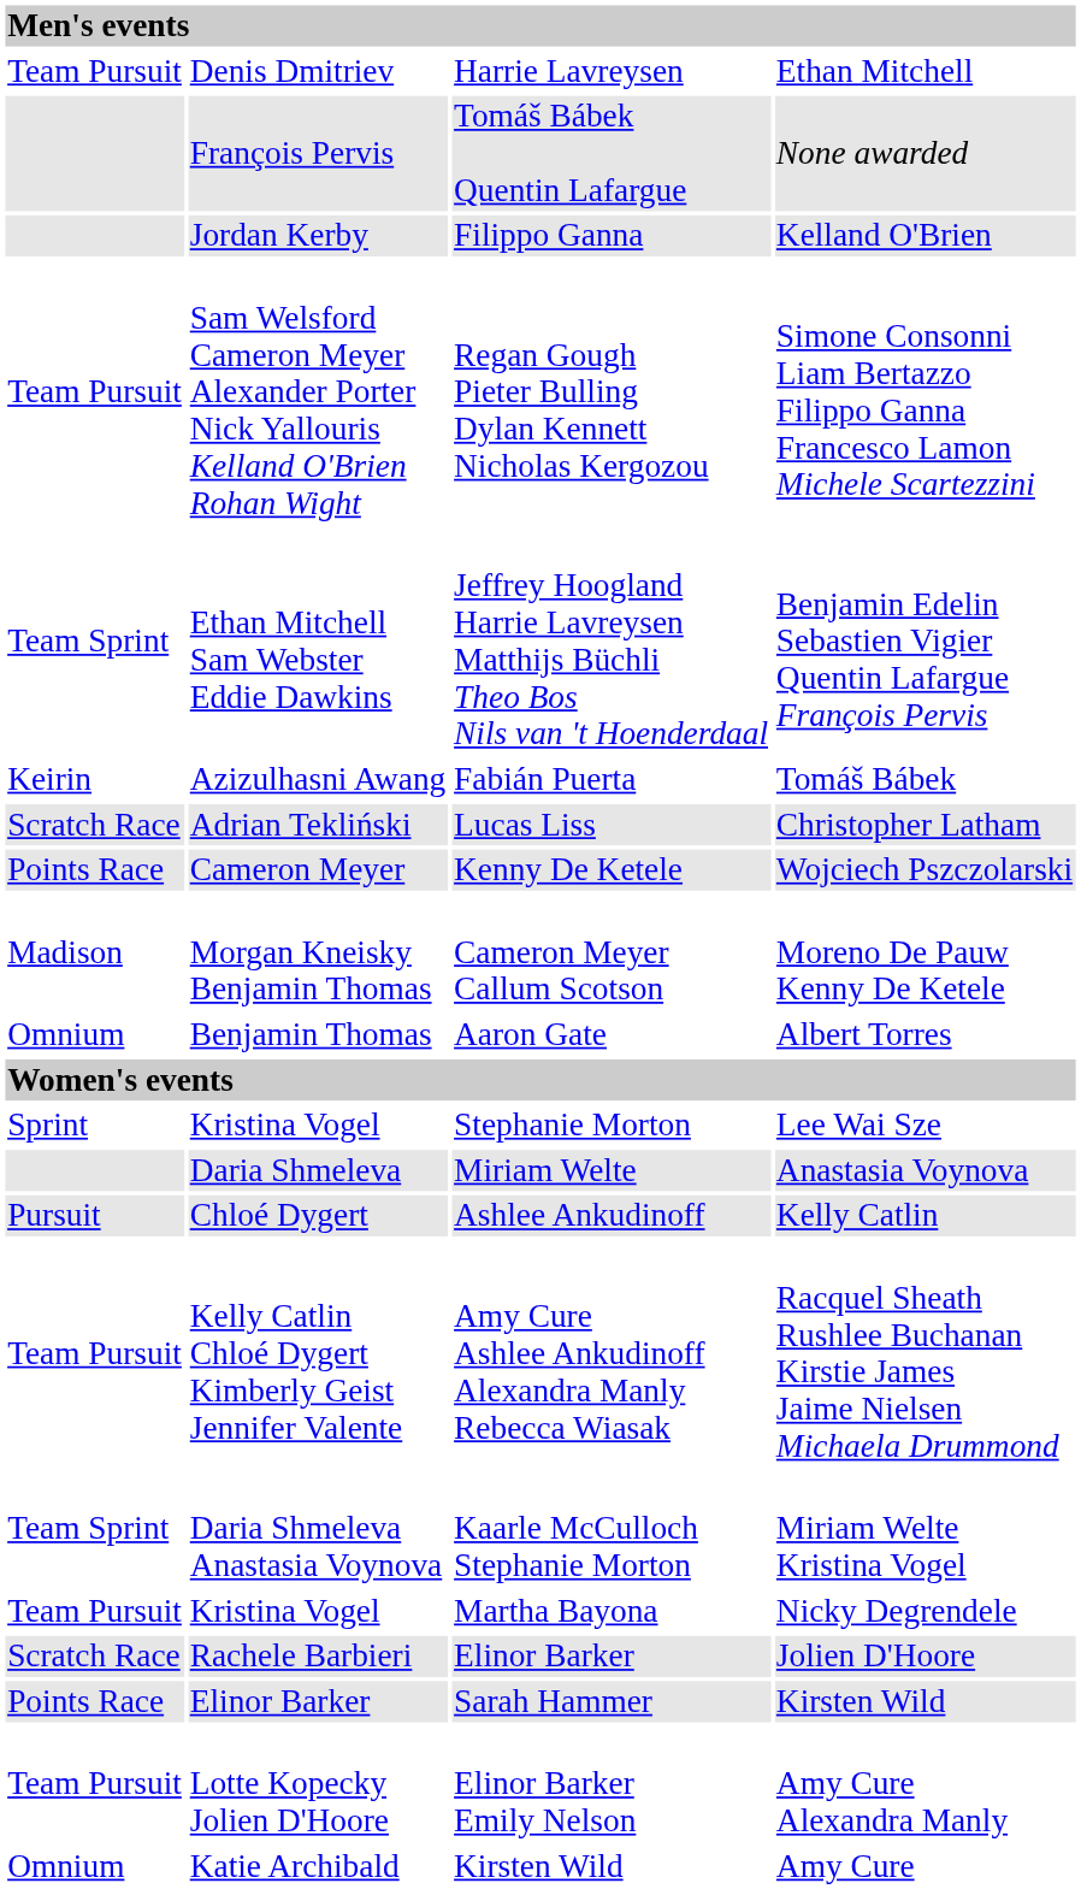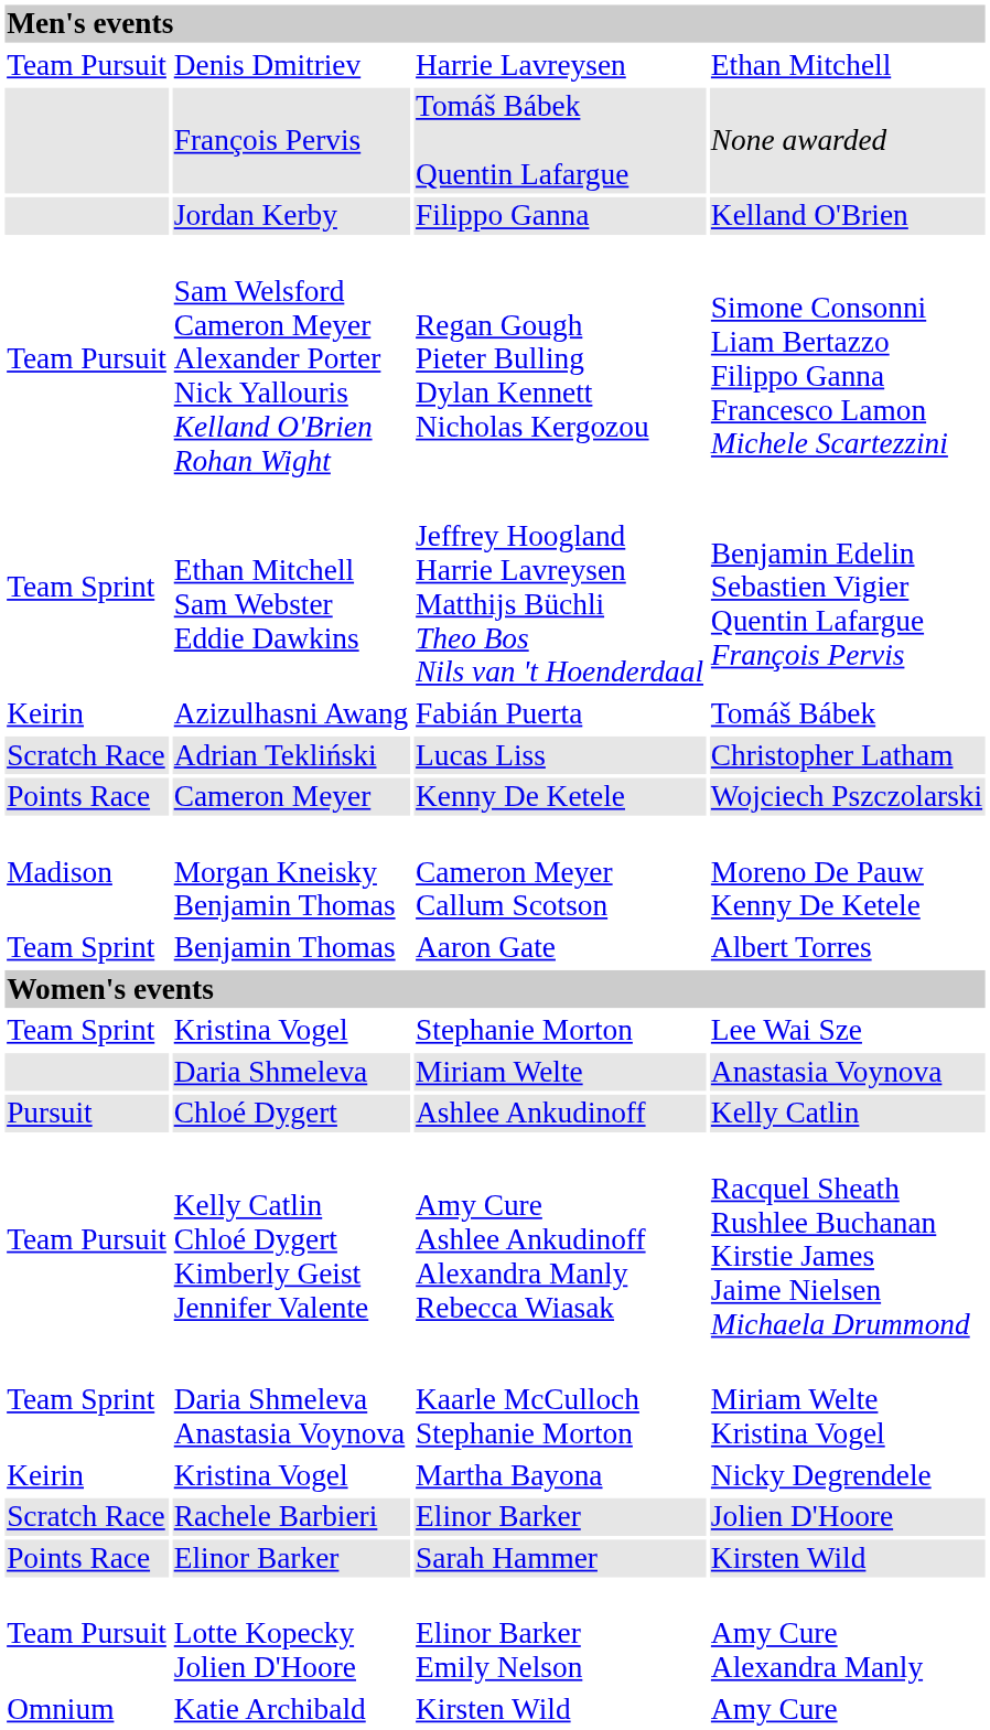 <table>
 <tr bgcolor="#cccccc">
 <td colspan=7><strong>Men's events</strong></td>
 </tr>
 <tr>
 <td><a href='#'>Team Pursuit</a><br></td>
 <td><a href='#'>Denis Dmitriev</a><br></td>
 <td><a href='#'>Harrie Lavreysen</a><br></td>
 <td><a href='#'>Ethan Mitchell</a><br></td>
 </tr>
 <tr bgcolor="#e6e6e6">
 <td><br></td>
 <td><a href='#'>François Pervis</a><br></td>
 <td><a href='#'>Tomáš Bábek</a><br><br><a href='#'>Quentin Lafargue</a><br></td>
 <td><em>None awarded</em></td>
 </tr>
 <tr bgcolor="#e6e6e6">
 <td><br></td>
 <td><a href='#'>Jordan Kerby</a><br></td>
 <td><a href='#'>Filippo Ganna</a><br></td>
 <td><a href='#'>Kelland O'Brien</a><br></td>
 </tr>
 <tr>
 <td><a href='#'>Team Pursuit</a><br></td>
 <td><br><a href='#'>Sam Welsford</a><br><a href='#'>Cameron Meyer</a><br><a href='#'>Alexander Porter</a><br><a href='#'>Nick Yallouris</a><br><em><a href='#'>Kelland O'Brien</a><br><a href='#'>Rohan Wight</a></em></td>
 <td><br><a href='#'>Regan Gough</a><br><a href='#'>Pieter Bulling</a><br><a href='#'>Dylan Kennett</a><br><a href='#'>Nicholas Kergozou</a></td>
 <td><br><a href='#'>Simone Consonni</a><br><a href='#'>Liam Bertazzo</a><br><a href='#'>Filippo Ganna</a><br><a href='#'>Francesco Lamon</a><br><em><a href='#'>Michele Scartezzini</a></em></td>
 </tr>
 <tr>
 <td><a href='#'>Team Sprint</a><br></td>
 <td><br><a href='#'>Ethan Mitchell</a><br><a href='#'>Sam Webster</a><br><a href='#'>Eddie Dawkins</a></td>
 <td><br><a href='#'>Jeffrey Hoogland</a><br><a href='#'>Harrie Lavreysen</a><br><a href='#'>Matthijs Büchli</a><br><em><a href='#'>Theo Bos</a><br><a href='#'>Nils van 't Hoenderdaal</a></em></td>
 <td><br><a href='#'>Benjamin Edelin</a><br><a href='#'>Sebastien Vigier</a><br><a href='#'>Quentin Lafargue</a><br><em><a href='#'>François Pervis</a></em></td>
 </tr>
 <tr>
 <td><a href='#'>Keirin</a><br></td>
 <td><a href='#'>Azizulhasni Awang</a><br></td>
 <td><a href='#'>Fabián Puerta</a><br></td>
 <td><a href='#'>Tomáš Bábek</a><br></td>
 </tr>
 <tr bgcolor="#e6e6e6">
 <td><a href='#'>Scratch Race</a><br></td>
 <td><a href='#'>Adrian Tekliński</a><br></td>
 <td><a href='#'>Lucas Liss</a><br></td>
 <td><a href='#'>Christopher Latham</a><br></td>
 </tr>
 <tr bgcolor="#e6e6e6">
 <td><a href='#'>Points Race</a><br></td>
 <td><a href='#'>Cameron Meyer</a><br></td>
 <td><a href='#'>Kenny De Ketele</a><br></td>
 <td><a href='#'>Wojciech Pszczolarski</a><br></td>
 </tr>
 <tr>
 <td><a href='#'>Madison</a><br></td>
 <td><br><a href='#'>Morgan Kneisky</a><br><a href='#'>Benjamin Thomas</a></td>
 <td><br><a href='#'>Cameron Meyer</a><br><a href='#'>Callum Scotson</a></td>
 <td><br><a href='#'>Moreno De Pauw</a><br><a href='#'>Kenny De Ketele</a></td>
 </tr>
 <tr>
-<td><a href='#'>Omnium</a><br></td>
+<td><a href='#'>Team Sprint</a><br></td>
 <td><a href='#'>Benjamin Thomas</a><br></td>
 <td><a href='#'>Aaron Gate</a><br></td>
 <td><a href='#'>Albert Torres</a><br></td>
 </tr>
 <tr style="background:#ccc;">
 <td colspan=7><strong>Women's events</strong></td>
 </tr>
 <tr>
-<td><a href='#'>Sprint</a><br></td>
+<td><a href='#'>Team Sprint</a><br></td>
 <td><a href='#'>Kristina Vogel</a><br></td>
 <td><a href='#'>Stephanie Morton</a><br></td>
 <td><a href='#'>Lee Wai Sze</a><br></td>
 </tr>
 <tr bgcolor="#e6e6e6">
 <td><br></td>
 <td><a href='#'>Daria Shmeleva</a><br></td>
 <td><a href='#'>Miriam Welte</a><br></td>
 <td><a href='#'>Anastasia Voynova</a><br></td>
 </tr>
 <tr bgcolor="#e6e6e6">
 <td><a href='#'>Pursuit</a><br></td>
 <td><a href='#'>Chloé Dygert</a><br></td>
 <td><a href='#'>Ashlee Ankudinoff</a><br></td>
 <td><a href='#'>Kelly Catlin</a><br></td>
 </tr>
 <tr>
 <td><a href='#'>Team Pursuit</a><br></td>
 <td><br><a href='#'>Kelly Catlin</a><br><a href='#'>Chloé Dygert</a><br><a href='#'>Kimberly Geist</a><br><a href='#'>Jennifer Valente</a></td>
 <td><br><a href='#'>Amy Cure</a><br><a href='#'>Ashlee Ankudinoff</a><br><a href='#'>Alexandra Manly</a><br><a href='#'>Rebecca Wiasak</a></td>
 <td><br><a href='#'>Racquel Sheath</a><br><a href='#'>Rushlee Buchanan</a><br><a href='#'>Kirstie James</a><br><a href='#'>Jaime Nielsen</a><br><em><a href='#'>Michaela Drummond</a></em></td>
 </tr>
 <tr>
 <td><a href='#'>Team Sprint</a><br></td>
 <td><br><a href='#'>Daria Shmeleva</a><br><a href='#'>Anastasia Voynova</a></td>
 <td><br><a href='#'>Kaarle McCulloch</a><br><a href='#'>Stephanie Morton</a></td>
 <td><br><a href='#'>Miriam Welte</a><br><a href='#'>Kristina Vogel</a></td>
 </tr>
 <tr>
-<td><a href='#'>Team Pursuit</a><br></td>
+<td><a href='#'>Keirin</a><br></td>
 <td><a href='#'>Kristina Vogel</a><br></td>
 <td><a href='#'>Martha Bayona</a><br></td>
 <td><a href='#'>Nicky Degrendele</a><br></td>
 </tr>
 <tr bgcolor="#e6e6e6">
 <td><a href='#'>Scratch Race</a><br></td>
 <td><a href='#'>Rachele Barbieri</a><br></td>
 <td><a href='#'>Elinor Barker</a><br></td>
 <td><a href='#'>Jolien D'Hoore</a><br></td>
 </tr>
 <tr bgcolor="#e6e6e6">
 <td><a href='#'>Points Race</a><br></td>
 <td><a href='#'>Elinor Barker</a><br></td>
 <td><a href='#'>Sarah Hammer</a><br></td>
 <td><a href='#'>Kirsten Wild</a><br></td>
 </tr>
 <tr>
 <td><a href='#'>Team Pursuit</a><br></td>
 <td><br><a href='#'>Lotte Kopecky</a><br><a href='#'>Jolien D'Hoore</a></td>
 <td><br><a href='#'>Elinor Barker</a><br><a href='#'>Emily Nelson</a></td>
 <td><br><a href='#'>Amy Cure</a><br><a href='#'>Alexandra Manly</a></td>
 </tr>
 <tr>
 <td><a href='#'>Omnium</a><br></td>
 <td><a href='#'>Katie Archibald</a><br></td>
 <td><a href='#'>Kirsten Wild</a><br></td>
 <td><a href='#'>Amy Cure</a><br></td>
 </tr>
 </table>
